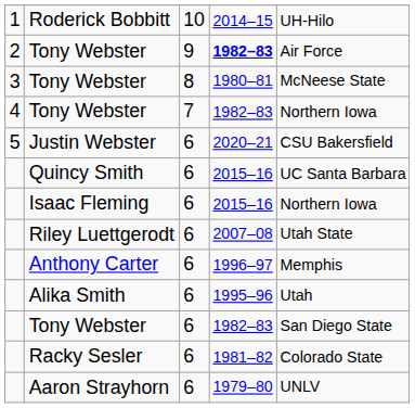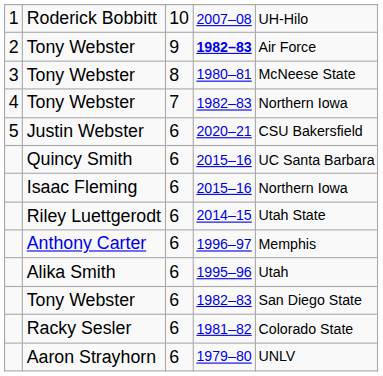 <table class="wikitable">
 <tr>
 </tr>
 <tr>
 <td>1</td>
 <td>Roderick Bobbitt</td>
 <td>10</td>
-<td style="font-size:80%;"><a href='#'>2014–15</a></td>
+<td style="font-size:80%;"><a href='#'>2007–08</a></td>
 <td style="font-size:80%;">UH-Hilo</td>
 </tr>
 <tr>
 <td>2</td>
 <td>Tony Webster</td>
 <td>9</td>
 <td style="font-size:80%;"><strong><a href='#'>1982–83</a></strong></td>
 <td style="font-size:80%;">Air Force</td>
 </tr>
 <tr>
 <td>3</td>
 <td>Tony Webster</td>
 <td>8</td>
 <td style="font-size:80%;"><a href='#'>1980–81</a></td>
 <td style="font-size:80%;">McNeese State</td>
 </tr>
 <tr>
 <td>4</td>
 <td>Tony Webster</td>
 <td>7</td>
 <td style="font-size:80%;"><a href='#'>1982–83</a></td>
 <td style="font-size:80%;">Northern Iowa</td>
 </tr>
 <tr>
 <td>5</td>
 <td>Justin Webster</td>
 <td>6</td>
 <td style="font-size:80%;"><a href='#'>2020–21</a></td>
 <td style="font-size:80%;">CSU Bakersfield</td>
 </tr>
 <tr>
 <td></td>
 <td>Quincy Smith</td>
 <td>6</td>
 <td style="font-size:80%;"><a href='#'>2015–16</a></td>
 <td style="font-size:80%;">UC Santa Barbara</td>
 </tr>
 <tr>
 <td></td>
 <td>Isaac Fleming</td>
 <td>6</td>
 <td style="font-size:80%;"><a href='#'>2015–16</a></td>
 <td style="font-size:80%;">Northern Iowa</td>
 </tr>
 <tr>
 <td></td>
 <td>Riley Luettgerodt</td>
 <td>6</td>
-<td style="font-size:80%;"><a href='#'>2007–08</a></td>
+<td style="font-size:80%;"><a href='#'>2014–15</a></td>
 <td style="font-size:80%;">Utah State</td>
 </tr>
 <tr>
 <td></td>
 <td><a href='#'>Anthony Carter</a></td>
 <td>6</td>
 <td style="font-size:80%;"><a href='#'>1996–97</a></td>
 <td style="font-size:80%;">Memphis</td>
 </tr>
 <tr>
 <td></td>
 <td>Alika Smith</td>
 <td>6</td>
 <td style="font-size:80%;"><a href='#'>1995–96</a></td>
 <td style="font-size:80%;">Utah</td>
 </tr>
 <tr>
 <td></td>
 <td>Tony Webster</td>
 <td>6</td>
 <td style="font-size:80%;"><a href='#'>1982–83</a></td>
 <td style="font-size:80%;">San Diego State</td>
 </tr>
 <tr>
 <td></td>
 <td>Racky Sesler</td>
 <td>6</td>
 <td style="font-size:80%;"><a href='#'>1981–82</a></td>
 <td style="font-size:80%;">Colorado State</td>
 </tr>
 <tr>
 <td></td>
 <td>Aaron Strayhorn</td>
 <td>6</td>
 <td style="font-size:80%;"><a href='#'>1979–80</a></td>
 <td style="font-size:80%;">UNLV</td>
 </tr>
 </table>
